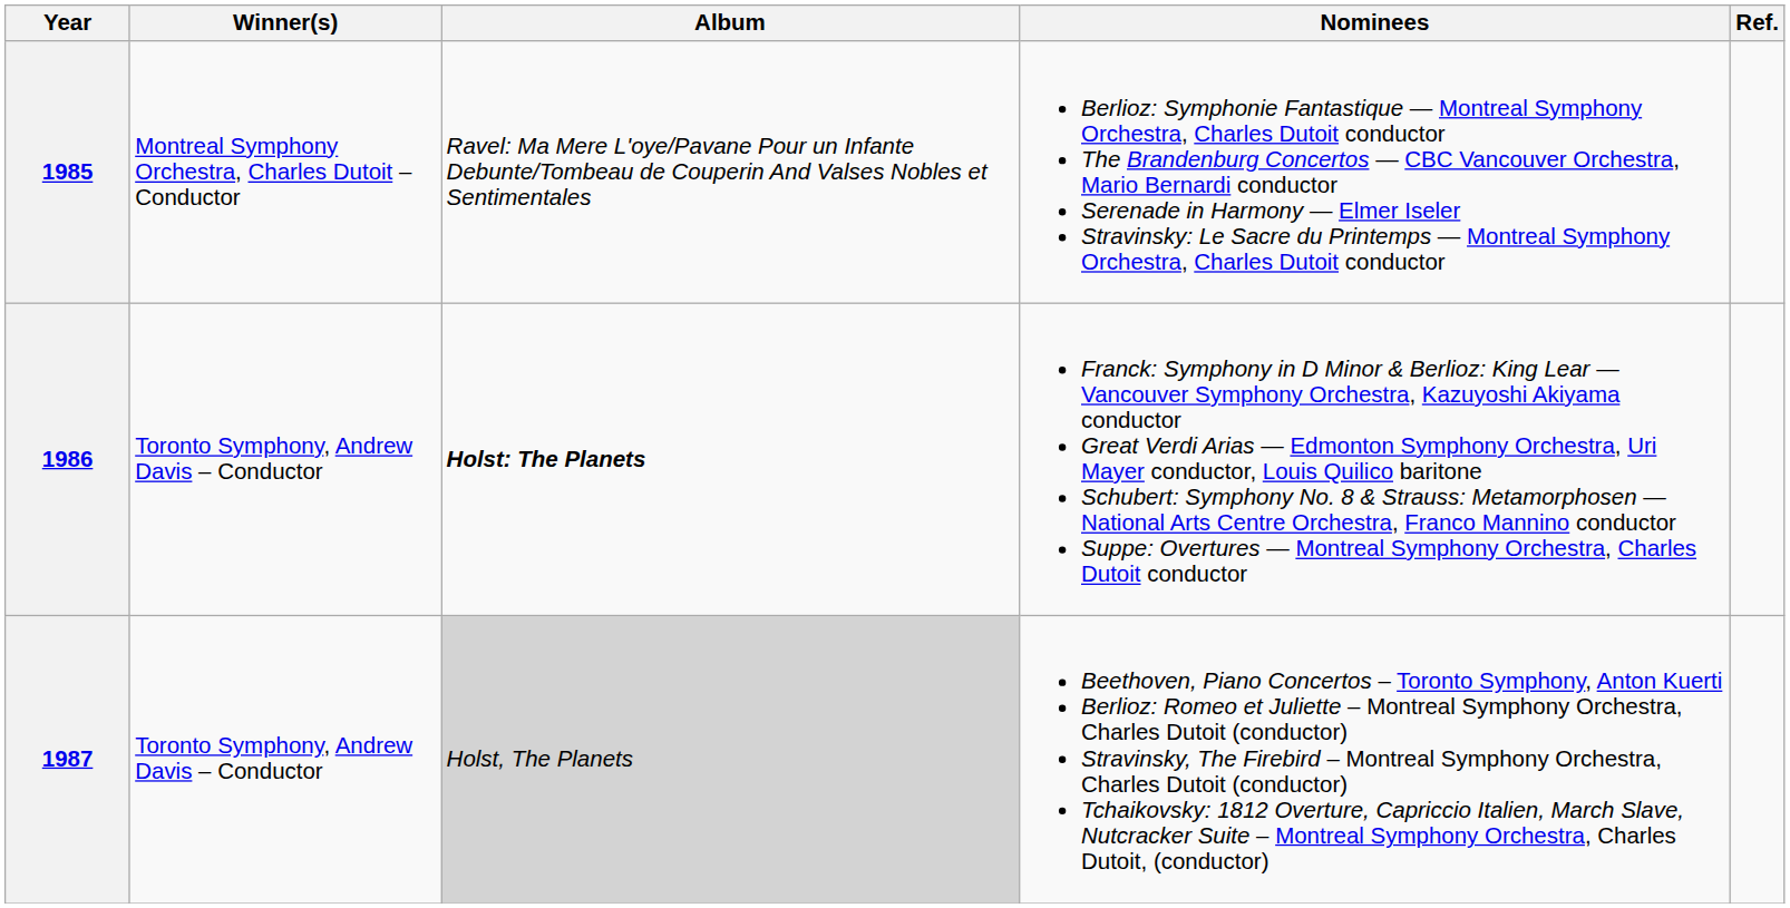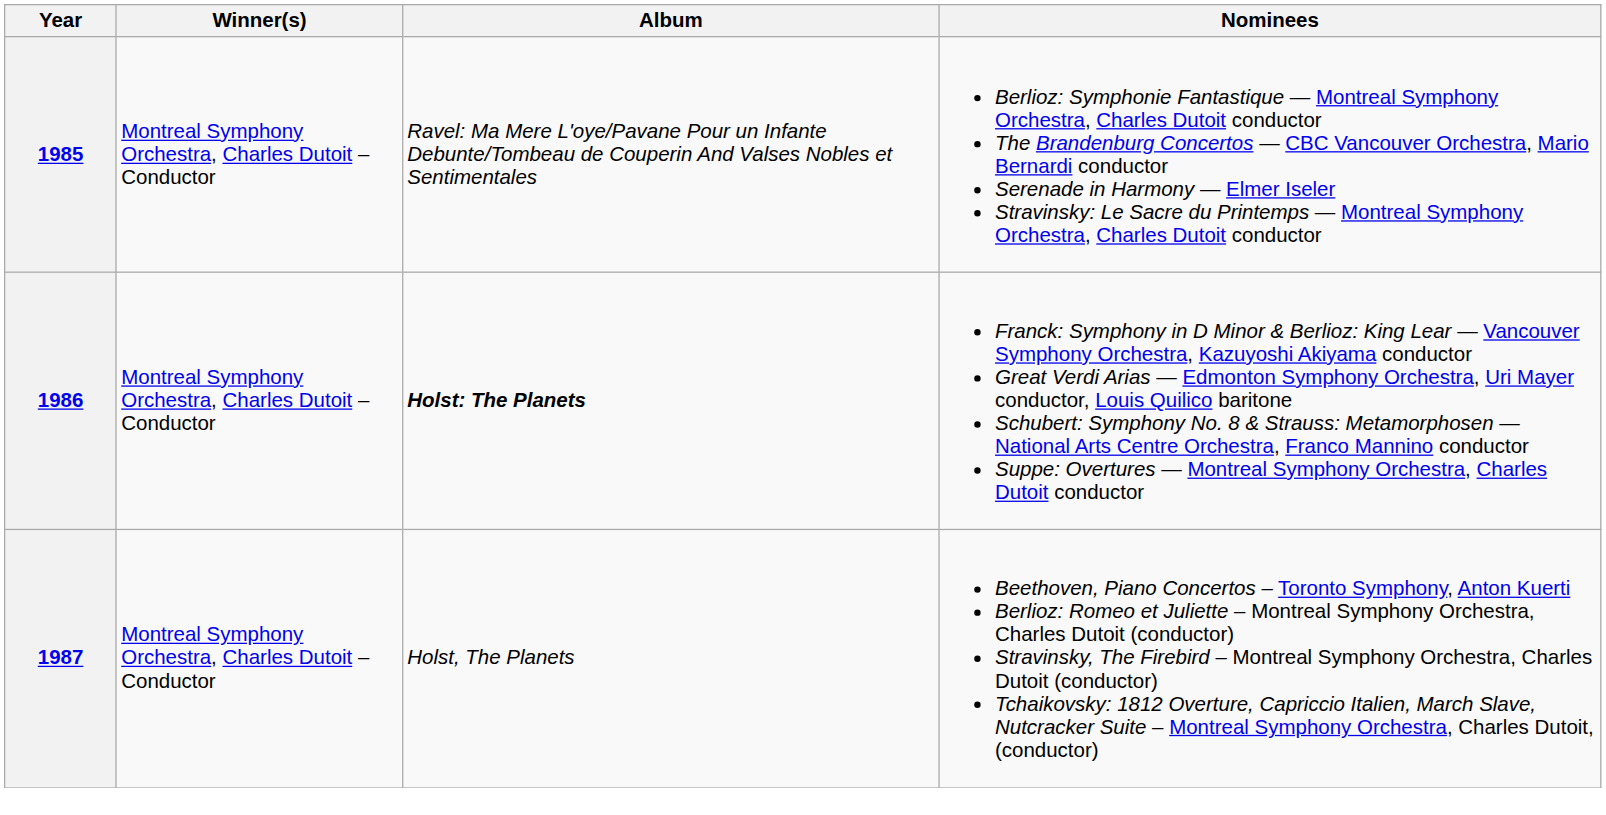 <table class="wikitable sortable">
 <tr>
 <th scope="col" style="width:5em;">Year</th>
 <th scope="col">Winner(s)</th>
 <th scope="col">Album</th>
 <th scope="col" class="unsortable">Nominees</th>
-<th scope="col" class="unsortable">Ref.</th>
 </tr>
 <tr>
 <th scope="row"><a href='#'>1985</a></th>
 <td><a href='#'>Montreal Symphony Orchestra</a>, <a href='#'>Charles Dutoit</a> – Conductor</td>
 <td><em>Ravel: Ma Mere L'oye/Pavane Pour un Infante Debunte/Tombeau de Couperin And Valses Nobles et Sentimentales</em></td>
 <td><br><ul><li><em>Berlioz: Symphonie Fantastique</em> — <a href='#'>Montreal Symphony Orchestra</a>, <a href='#'>Charles Dutoit</a> conductor</li><li><em>The <a href='#'>Brandenburg Concertos</a></em> — <a href='#'>CBC Vancouver Orchestra</a>, <a href='#'>Mario Bernardi</a> conductor</li><li><em>Serenade in Harmony</em> — <a href='#'>Elmer Iseler</a></li><li><em>Stravinsky: Le Sacre du Printemps</em> — <a href='#'>Montreal Symphony Orchestra</a>, <a href='#'>Charles Dutoit</a> conductor</li></ul></td>
-<td align=center></td>
 </tr>
 <tr>
 <th scope="row"><a href='#'>1986</a></th>
-<td><a href='#'>Toronto Symphony</a>, <a href='#'>Andrew Davis</a> – Conductor</td>
+<td><a href='#'>Montreal Symphony Orchestra</a>, <a href='#'>Charles Dutoit</a> – Conductor</td>
 <td><strong><em>Holst: The Planets</em></strong></td>
 <td><br><ul><li><em>Franck: Symphony in D Minor & Berlioz: King Lear</em> — <a href='#'>Vancouver Symphony Orchestra</a>, <a href='#'>Kazuyoshi Akiyama</a> conductor</li><li><em>Great Verdi Arias</em> — <a href='#'>Edmonton Symphony Orchestra</a>, <a href='#'>Uri Mayer</a> conductor, <a href='#'>Louis Quilico</a> baritone</li><li><em>Schubert: Symphony No. 8 & Strauss: Metamorphosen</em> — <a href='#'>National Arts Centre Orchestra</a>, <a href='#'>Franco Mannino</a> conductor</li><li><em>Suppe: Overtures</em> — <a href='#'>Montreal Symphony Orchestra</a>, <a href='#'>Charles Dutoit</a> conductor</li></ul></td>
-<td align=center></td>
 </tr>
 <tr>
 <th scope="row"><a href='#'>1987</a></th>
-<td><a href='#'>Toronto Symphony</a>, <a href='#'>Andrew Davis</a> – Conductor</td>
-<td style="background: lightgrey;"><em>Holst, The Planets</em></td>
+<td><a href='#'>Montreal Symphony Orchestra</a>, <a href='#'>Charles Dutoit</a> – Conductor</td>
+<td><em>Holst, The Planets</em></td>
 <td><br><ul><li><em>Beethoven, Piano Concertos</em> – <a href='#'>Toronto Symphony</a>, <a href='#'>Anton Kuerti</a></li><li><em>Berlioz: Romeo et Juliette</em> – Montreal Symphony Orchestra, Charles Dutoit (conductor)</li><li><em>Stravinsky, The Firebird</em> –  Montreal Symphony Orchestra, Charles Dutoit (conductor)</li><li><em>Tchaikovsky: 1812 Overture, Capriccio Italien, March Slave, Nutcracker Suite</em> – <a href='#'>Montreal Symphony Orchestra</a>, Charles Dutoit, (conductor)</li></ul></td>
-<td align=center></td>
 </tr>
 </table>
